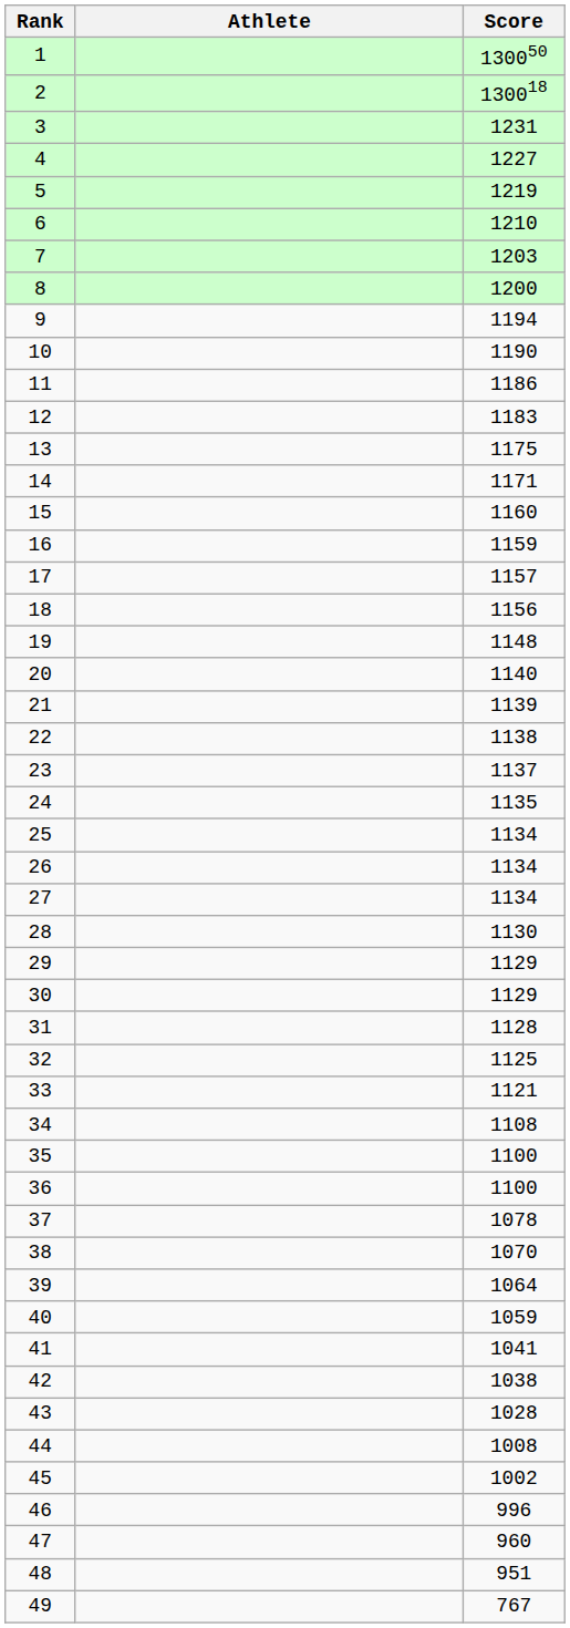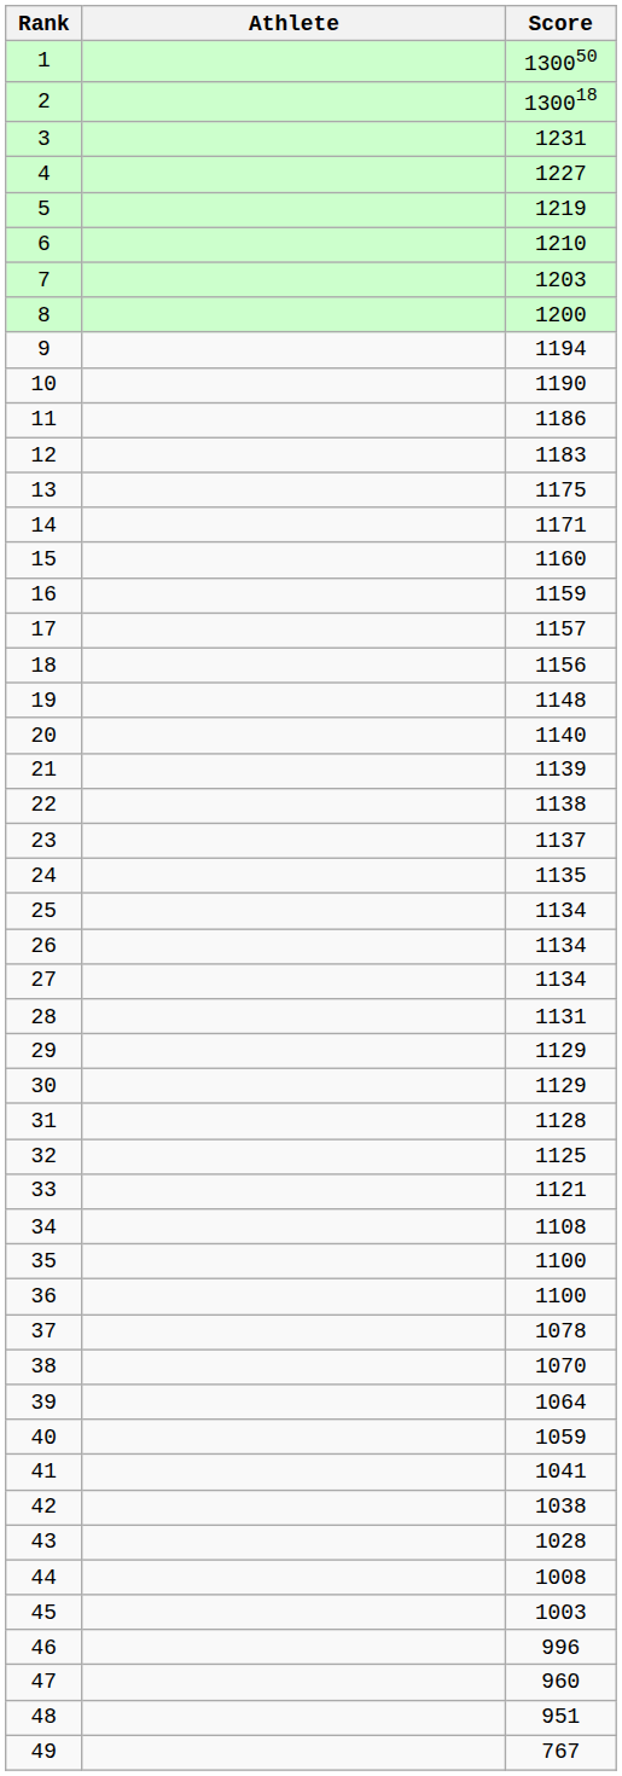 <table class=wikitable style="text-align:center">
 <tr>
 <th width=40>Rank</th>
 <th width=250>Athlete</th>
 <th width=60>Score</th>
 </tr>
 <tr bgcolor="ccffcc">
 <td>1</td>
 <td align=left></td>
 <td>1300<sup>50</sup></td>
 </tr>
 <tr bgcolor="ccffcc">
 <td>2</td>
 <td align=left></td>
 <td>1300<sup>18</sup></td>
 </tr>
 <tr bgcolor="ccffcc">
 <td>3</td>
 <td align=left></td>
 <td>1231</td>
 </tr>
 <tr bgcolor="ccffcc">
 <td>4</td>
 <td align=left></td>
 <td>1227</td>
 </tr>
 <tr bgcolor="ccffcc">
 <td>5</td>
 <td align=left></td>
 <td>1219</td>
 </tr>
 <tr bgcolor="ccffcc">
 <td>6</td>
 <td align=left></td>
 <td>1210</td>
 </tr>
 <tr bgcolor="ccffcc">
 <td>7</td>
 <td align=left></td>
 <td>1203</td>
 </tr>
 <tr bgcolor="ccffcc">
 <td>8</td>
 <td align=left></td>
 <td>1200</td>
 </tr>
 <tr>
 <td>9</td>
 <td align=left></td>
 <td>1194</td>
 </tr>
 <tr>
 <td>10</td>
 <td align=left></td>
 <td>1190</td>
 </tr>
 <tr>
 <td>11</td>
 <td align=left></td>
 <td>1186</td>
 </tr>
 <tr>
 <td>12</td>
 <td align=left></td>
 <td>1183</td>
 </tr>
 <tr>
 <td>13</td>
 <td align=left></td>
 <td>1175</td>
 </tr>
 <tr>
 <td>14</td>
 <td align=left></td>
 <td>1171</td>
 </tr>
 <tr>
 <td>15</td>
 <td align=left></td>
 <td>1160</td>
 </tr>
 <tr>
 <td>16</td>
 <td align=left></td>
 <td>1159</td>
 </tr>
 <tr>
 <td>17</td>
 <td align=left></td>
 <td>1157</td>
 </tr>
 <tr>
 <td>18</td>
 <td align=left></td>
 <td>1156</td>
 </tr>
 <tr>
 <td>19</td>
 <td align=left></td>
 <td>1148</td>
 </tr>
 <tr>
 <td>20</td>
 <td align=left></td>
 <td>1140</td>
 </tr>
 <tr>
 <td>21</td>
 <td align=left></td>
 <td>1139</td>
 </tr>
 <tr>
 <td>22</td>
 <td align=left></td>
 <td>1138</td>
 </tr>
 <tr>
 <td>23</td>
 <td align=left></td>
 <td>1137</td>
 </tr>
 <tr>
 <td>24</td>
 <td align=left></td>
 <td>1135</td>
 </tr>
 <tr>
 <td>25</td>
 <td align=left></td>
 <td>1134</td>
 </tr>
 <tr>
 <td>26</td>
 <td align=left></td>
 <td>1134</td>
 </tr>
 <tr>
 <td>27</td>
 <td align=left></td>
 <td>1134</td>
 </tr>
 <tr>
 <td>28</td>
 <td align=left></td>
-<td>1130</td>
+<td>1131</td>
 </tr>
 <tr>
 <td>29</td>
 <td align=left></td>
 <td>1129</td>
 </tr>
 <tr>
 <td>30</td>
 <td align=left></td>
 <td>1129</td>
 </tr>
 <tr>
 <td>31</td>
 <td align=left></td>
 <td>1128</td>
 </tr>
 <tr>
 <td>32</td>
 <td align=left></td>
 <td>1125</td>
 </tr>
 <tr>
 <td>33</td>
 <td align=left></td>
 <td>1121</td>
 </tr>
 <tr>
 <td>34</td>
 <td align=left></td>
 <td>1108</td>
 </tr>
 <tr>
 <td>35</td>
 <td align=left></td>
 <td>1100</td>
 </tr>
 <tr>
 <td>36</td>
 <td align=left></td>
 <td>1100</td>
 </tr>
 <tr>
 <td>37</td>
 <td align=left></td>
 <td>1078</td>
 </tr>
 <tr>
 <td>38</td>
 <td align=left></td>
 <td>1070</td>
 </tr>
 <tr>
 <td>39</td>
 <td align=left></td>
 <td>1064</td>
 </tr>
 <tr>
 <td>40</td>
 <td align=left></td>
 <td>1059</td>
 </tr>
 <tr>
 <td>41</td>
 <td align=left></td>
 <td>1041</td>
 </tr>
 <tr>
 <td>42</td>
 <td align=left></td>
 <td>1038</td>
 </tr>
 <tr>
 <td>43</td>
 <td align=left></td>
 <td>1028</td>
 </tr>
 <tr>
 <td>44</td>
 <td align=left></td>
 <td>1008</td>
 </tr>
 <tr>
 <td>45</td>
 <td align=left></td>
-<td>1002</td>
+<td>1003</td>
 </tr>
 <tr>
 <td>46</td>
 <td align=left></td>
 <td>996</td>
 </tr>
 <tr>
 <td>47</td>
 <td align=left></td>
 <td>960</td>
 </tr>
 <tr>
 <td>48</td>
 <td align=left></td>
 <td>951</td>
 </tr>
 <tr>
 <td>49</td>
 <td align=left></td>
 <td>767</td>
 </tr>
 </table>
